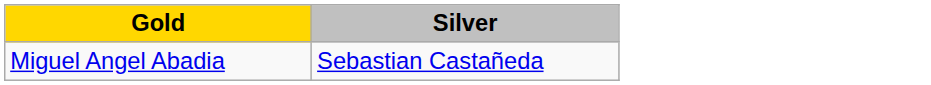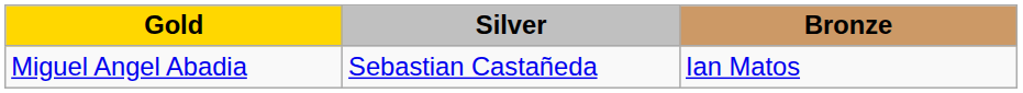 <table class="wikitable" style="text-align:left">
 <tr align="center">
 <td width=200 bgcolor=gold><strong>Gold</strong></td>
 <td width=200 bgcolor=silver><strong>Silver</strong></td>
+<td width=200 bgcolor=CC9966><strong>Bronze</strong></td>
 </tr>
 <tr>
 <td><a href='#'>Miguel Angel Abadia</a><br><em></em></td>
 <td><a href='#'>Sebastian Castañeda</a><br><em></em></td>
+<td><a href='#'>Ian Matos</a><br><em></em></td>
 </tr>
 </table>
